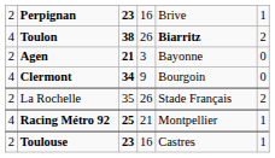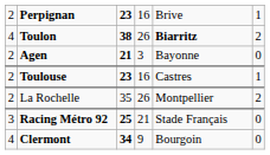 <table class="wikitable left" cellpadding="0" cellspacing="0" style="font-size:90%;">
 <tr>
 <td>2</td>
 <td width="110px"><strong>Perpignan</strong></td>
 <td><strong>23</strong></td>
 <td>16</td>
 <td width="110px">Brive</td>
 <td>1</td>
 </tr>
 <tr>
 <td>4</td>
 <td><strong>Toulon</strong></td>
 <td><strong>38</strong></td>
 <td>26</td>
 <td><strong>Biarritz</strong></td>
 <td>2</td>
 </tr>
 <tr>
 <td>2</td>
 <td><strong>Agen</strong></td>
 <td><strong>21</strong></td>
 <td>3</td>
 <td>Bayonne</td>
 <td>0</td>
 </tr>
+<tr style="border-top:2px solid grey;">
+<td>2</td>
+<td><strong>Toulouse</strong></td>
+<td><strong>23</strong></td>
+<td>16</td>
+<td>Castres</td>
+<td>1</td>
+</tr>
+<tr style="border-top:2px solid grey;">
+<td>2</td>
+<td>La Rochelle</td>
+<td>35</td>
+<td>26</td>
+<td>Montpellier</td>
+<td>2</td>
+</tr>
+<tr style="border-top:2px solid grey;">
+<td>3</td>
+<td><strong>Racing Métro 92</strong></td>
+<td><strong>25</strong></td>
+<td>21</td>
+<td>Stade Français</td>
+<td>0</td>
+</tr>
 <tr>
 <td>4</td>
 <td><strong>Clermont</strong></td>
 <td><strong>34</strong></td>
 <td>9</td>
 <td>Bourgoin</td>
 <td>0</td>
 </tr>
-<tr style="border-top:2px solid grey;">
-<td>2</td>
-<td>La Rochelle</td>
-<td>35</td>
-<td>26</td>
-<td>Stade Français</td>
-<td>2</td>
-</tr>
-<tr style="border-top:2px solid grey;">
-<td>4</td>
-<td><strong>Racing Métro 92</strong></td>
-<td><strong>25</strong></td>
-<td>21</td>
-<td>Montpellier</td>
-<td>1</td>
-</tr>
-<tr style="border-top:2px solid grey;">
-<td>2</td>
-<td><strong>Toulouse</strong></td>
-<td><strong>23</strong></td>
-<td>16</td>
-<td>Castres</td>
-<td>1</td>
-</tr>
 </table>
